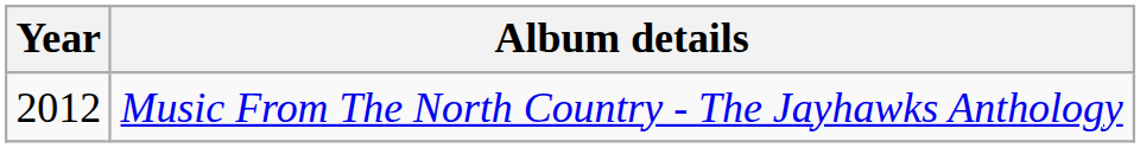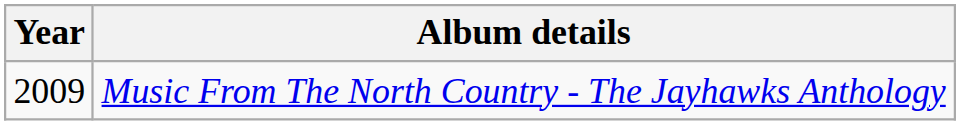 <table class="wikitable" style="text-align:center;">
 <tr>
 <th>Year</th>
 <th>Album details</th>
 </tr>
 <tr>
-<td>2012</td>
+<td>2009</td>
 <td style="text-align:left;"><em><a href='#'>Music From The North Country - The Jayhawks Anthology</a></em></td>
 </tr>
 </table>
